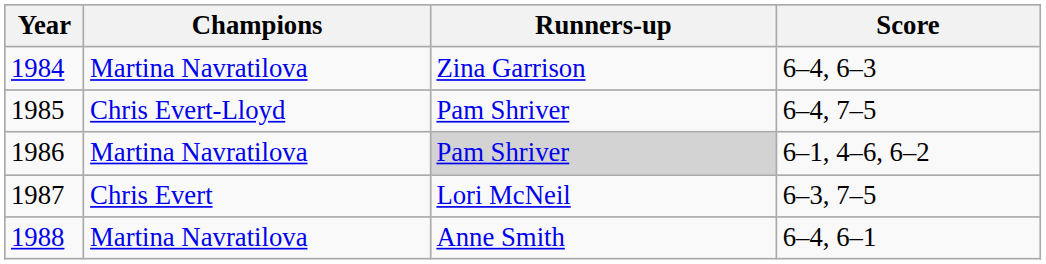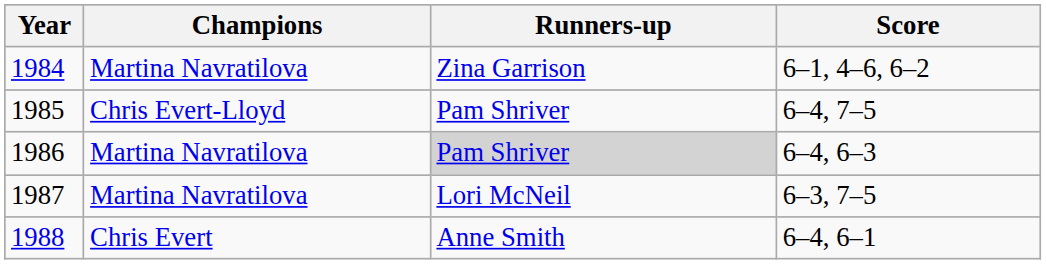 <table class="wikitable">
 <tr>
 <th style="width:40px">Year</th>
 <th style="width:200px">Champions</th>
 <th style="width:200px">Runners-up</th>
 <th style="width:150px" class="unsortable">Score</th>
 </tr>
 <tr>
 <td><a href='#'>1984</a></td>
 <td> <a href='#'>Martina Navratilova</a></td>
 <td> <a href='#'>Zina Garrison</a></td>
-<td>6–4, 6–3</td>
+<td>6–1, 4–6, 6–2</td>
 </tr>
 <tr>
 <td>1985</td>
 <td> <a href='#'>Chris Evert-Lloyd</a></td>
 <td> <a href='#'>Pam Shriver</a></td>
 <td>6–4, 7–5</td>
 </tr>
 <tr>
 <td>1986</td>
 <td> <a href='#'>Martina Navratilova</a></td>
 <td style="background: lightgrey;"> <a href='#'>Pam Shriver</a></td>
-<td>6–1, 4–6, 6–2</td>
+<td>6–4, 6–3</td>
 </tr>
 <tr>
 <td>1987</td>
-<td> <a href='#'>Chris Evert</a></td>
+<td> <a href='#'>Martina Navratilova</a></td>
 <td> <a href='#'>Lori McNeil</a></td>
 <td>6–3, 7–5</td>
 </tr>
 <tr>
 <td><a href='#'>1988</a></td>
-<td> <a href='#'>Martina Navratilova</a></td>
+<td> <a href='#'>Chris Evert</a></td>
 <td> <a href='#'>Anne Smith</a></td>
 <td>6–4, 6–1</td>
 </tr>
 </table>
